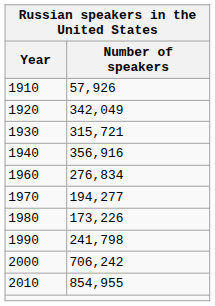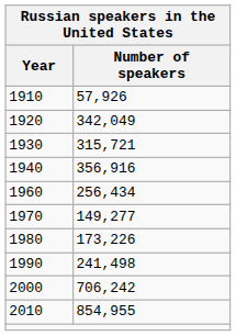 <table class="wikitable" style="float:right; font-size:90%;">
 <tr>
 <th colspan="2">Russian speakers in the United States</th>
 </tr>
 <tr>
 <th style="width: 50px">Year</th>
 <th style="width: 125px">Number of speakers</th>
 </tr>
 <tr>
 <td>1910</td>
 <td> 57,926</td>
 </tr>
 <tr>
 <td>1920</td>
 <td> 342,049</td>
 </tr>
 <tr>
 <td>1930</td>
 <td> 315,721</td>
 </tr>
 <tr>
 <td>1940</td>
 <td> 356,916</td>
 </tr>
 <tr>
 <td>1960</td>
-<td> 276,834</td>
+<td> 256,434</td>
 </tr>
 <tr>
 <td>1970</td>
-<td> 194,277</td>
+<td> 149,277</td>
 </tr>
 <tr>
 <td>1980</td>
 <td> 173,226</td>
 </tr>
 <tr>
 <td>1990</td>
-<td> 241,798</td>
+<td> 241,498</td>
 </tr>
 <tr>
 <td>2000</td>
 <td> 706,242</td>
 </tr>
 <tr>
 <td>2010</td>
 <td> 854,955</td>
 </tr>
 <tr>
 <td colspan="2"></td>
 </tr>
 </table>
